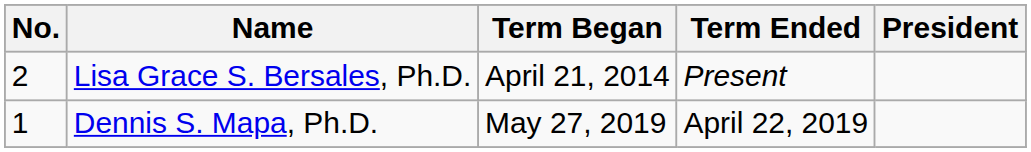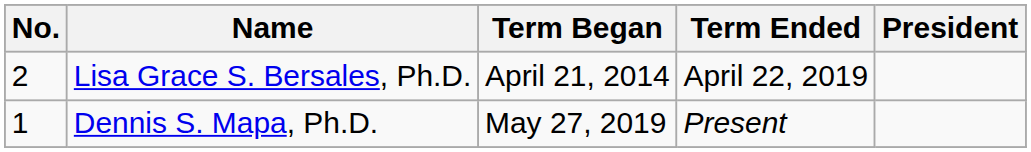 <table class="wikitable">
 <tr>
 <th>No.</th>
 <th>Name</th>
 <th>Term Began</th>
 <th>Term Ended</th>
 <th>President</th>
 </tr>
 <tr>
 <td>2</td>
 <td><a href='#'>Lisa Grace S. Bersales</a>, Ph.D.</td>
 <td>April 21, 2014</td>
-<td><em>Present</em></td>
+<td>April 22, 2019</td>
 <td></td>
 </tr>
 <tr>
 <td>1</td>
 <td><a href='#'>Dennis S. Mapa</a>, Ph.D.</td>
 <td>May 27, 2019</td>
-<td>April 22, 2019</td>
+<td><em>Present</em></td>
 <td></td>
 </tr>
 </table>
